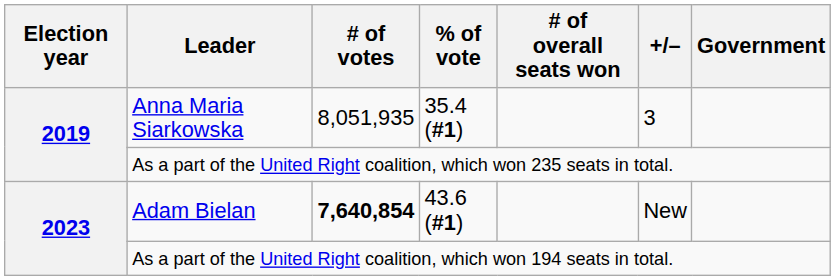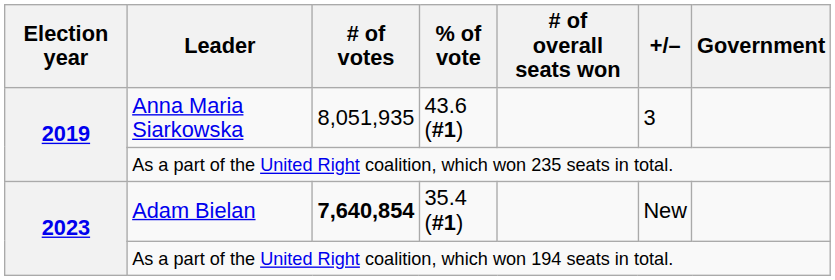 <table class=wikitable>
 <tr>
 <th>Election year</th>
 <th>Leader</th>
 <th># of<br>votes</th>
 <th>% of<br>vote</th>
 <th># of<br>overall seats won</th>
 <th>+/–</th>
 <th>Government</th>
 </tr>
 <tr>
 <th rowspan="2"><a href='#'>2019</a></th>
 <td><a href='#'>Anna Maria Siarkowska</a></td>
 <td>8,051,935</td>
-<td>35.4 (<strong>#1</strong>)</td>
+<td>43.6 (<strong>#1</strong>)</td>
 <td></td>
 <td> 3</td>
 <td></td>
 </tr>
 <tr>
 <td colspan="6"><small>As a part of the <a href='#'>United Right</a> coalition, which won 235 seats in total.</small></td>
 </tr>
 <tr>
 <th rowspan="2"><a href='#'>2023</a></th>
 <td><a href='#'>Adam Bielan</a></td>
 <td><strong>7,640,854</strong></td>
-<td>43.6 (<strong>#1</strong>)</td>
+<td>35.4 (<strong>#1</strong>)</td>
 <td></td>
 <td>New</td>
 <td></td>
 </tr>
 <tr>
 <td colspan="6"><small>As a part of the <a href='#'>United Right</a> coalition, which won 194 seats in total.</small></td>
 </tr>
 </table>
